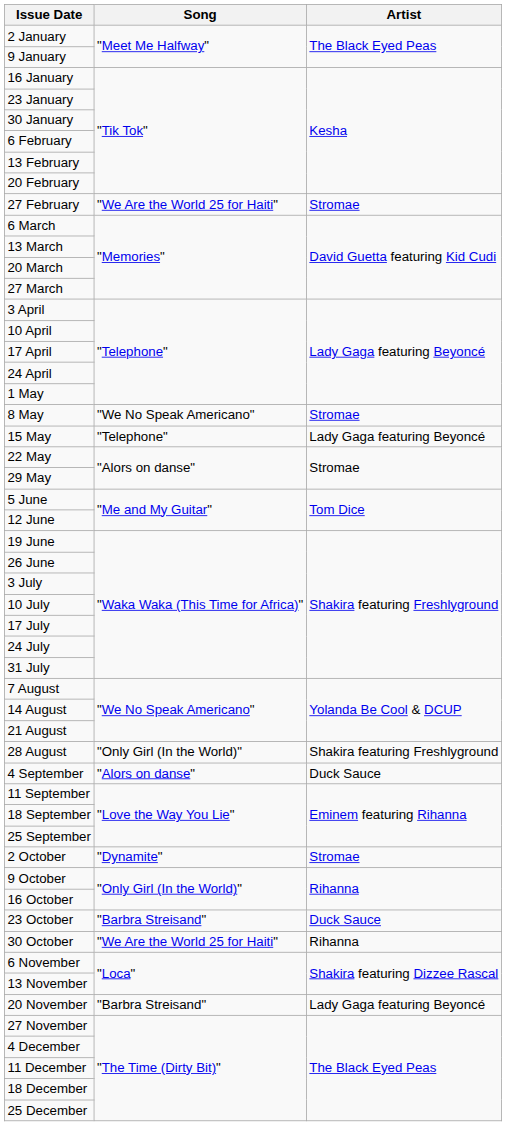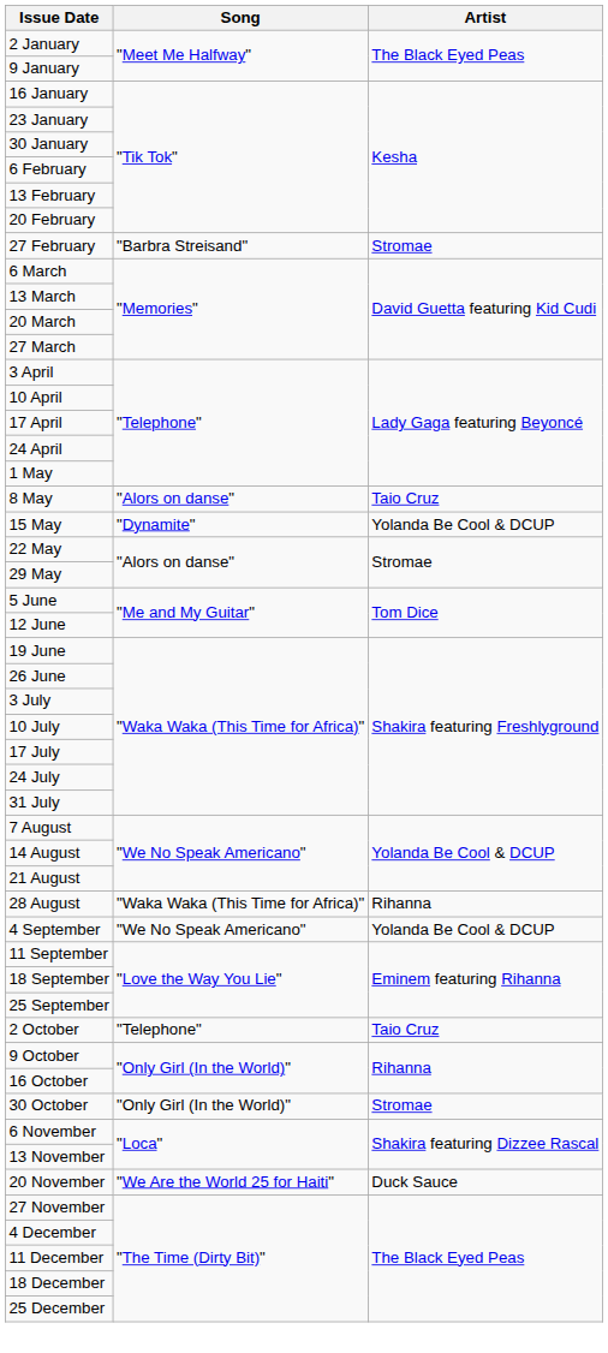 <table class="wikitable">
 <tr>
 <th>Issue Date</th>
 <th>Song</th>
 <th>Artist</th>
 </tr>
 <tr>
 <td>2 January</td>
 <td rowspan="2">"<a href='#'>Meet Me Halfway</a>"</td>
 <td rowspan="2"><a href='#'>The Black Eyed Peas</a></td>
 </tr>
 <tr>
 <td>9 January</td>
 </tr>
 <tr>
 <td>16 January</td>
 <td rowspan="6">"<a href='#'>Tik Tok</a>"</td>
 <td rowspan="6"><a href='#'>Kesha</a></td>
 </tr>
 <tr>
 <td>23 January</td>
 </tr>
 <tr>
 <td>30 January</td>
 </tr>
 <tr>
 <td>6 February</td>
 </tr>
 <tr>
 <td>13 February</td>
 </tr>
 <tr>
 <td>20 February</td>
 </tr>
 <tr>
 <td>27 February</td>
-<td>"<a href='#'>We Are the World 25 for Haiti</a>"</td>
+<td>"Barbra Streisand"</td>
 <td><a href='#'>Stromae</a></td>
 </tr>
 <tr>
 <td>6 March</td>
 <td rowspan="4">"<a href='#'>Memories</a>"</td>
 <td rowspan="4"><a href='#'>David Guetta</a> featuring <a href='#'>Kid Cudi</a></td>
 </tr>
 <tr>
 <td>13 March</td>
 </tr>
 <tr>
 <td>20 March</td>
 </tr>
 <tr>
 <td>27 March</td>
 </tr>
 <tr>
 <td>3 April</td>
 <td rowspan="5">"<a href='#'>Telephone</a>"</td>
 <td rowspan="5"><a href='#'>Lady Gaga</a> featuring <a href='#'>Beyoncé</a></td>
 </tr>
 <tr>
 <td>10 April</td>
 </tr>
 <tr>
 <td>17 April</td>
 </tr>
 <tr>
 <td>24 April</td>
 </tr>
 <tr>
 <td>1 May</td>
 </tr>
 <tr>
 <td>8 May</td>
-<td>"We No Speak Americano"</td>
-<td><a href='#'>Stromae</a></td>
+<td>"<a href='#'>Alors on danse</a>"</td>
+<td><a href='#'>Taio Cruz</a></td>
 </tr>
 <tr>
 <td>15 May</td>
-<td>"Telephone"</td>
-<td>Lady Gaga featuring Beyoncé</td>
+<td>"<a href='#'>Dynamite</a>"</td>
+<td>Yolanda Be Cool & DCUP</td>
 </tr>
 <tr>
 <td>22 May</td>
 <td rowspan="2">"Alors on danse"</td>
 <td rowspan="2">Stromae</td>
 </tr>
 <tr>
 <td>29 May</td>
 </tr>
 <tr>
 <td>5 June</td>
 <td rowspan="2">"<a href='#'>Me and My Guitar</a>"</td>
 <td rowspan="2"><a href='#'>Tom Dice</a></td>
 </tr>
 <tr>
 <td>12 June</td>
 </tr>
 <tr>
 <td>19 June</td>
 <td rowspan="7">"<a href='#'>Waka Waka (This Time for Africa)</a>"</td>
 <td rowspan="7"><a href='#'>Shakira</a> featuring <a href='#'>Freshlyground</a></td>
 </tr>
 <tr>
 <td>26 June</td>
 </tr>
 <tr>
 <td>3 July</td>
 </tr>
 <tr>
 <td>10 July</td>
 </tr>
 <tr>
 <td>17 July</td>
 </tr>
 <tr>
 <td>24 July</td>
 </tr>
 <tr>
 <td>31 July</td>
 </tr>
 <tr>
 <td>7 August</td>
 <td rowspan="3">"<a href='#'>We No Speak Americano</a>"</td>
 <td rowspan="3"><a href='#'>Yolanda Be Cool</a> & <a href='#'>DCUP</a></td>
 </tr>
 <tr>
 <td>14 August</td>
 </tr>
 <tr>
 <td>21 August</td>
 </tr>
 <tr>
 <td>28 August</td>
-<td>"Only Girl (In the World)"</td>
-<td>Shakira featuring Freshlyground</td>
+<td>"Waka Waka (This Time for Africa)"</td>
+<td>Rihanna</td>
 </tr>
 <tr>
 <td>4 September</td>
-<td>"<a href='#'>Alors on danse</a>"</td>
-<td>Duck Sauce</td>
+<td>"We No Speak Americano"</td>
+<td>Yolanda Be Cool & DCUP</td>
 </tr>
 <tr>
 <td>11 September</td>
 <td rowspan="3">"<a href='#'>Love the Way You Lie</a>"</td>
 <td rowspan="3"><a href='#'>Eminem</a> featuring <a href='#'>Rihanna</a></td>
 </tr>
 <tr>
 <td>18 September</td>
 </tr>
 <tr>
 <td>25 September</td>
 </tr>
 <tr>
 <td>2 October</td>
-<td>"<a href='#'>Dynamite</a>"</td>
-<td><a href='#'>Stromae</a></td>
+<td>"Telephone"</td>
+<td><a href='#'>Taio Cruz</a></td>
 </tr>
 <tr>
 <td>9 October</td>
 <td rowspan="2">"<a href='#'>Only Girl (In the World)</a>"</td>
 <td rowspan="2"><a href='#'>Rihanna</a></td>
 </tr>
 <tr>
 <td>16 October</td>
 </tr>
 <tr>
-<td>23 October</td>
-<td>"<a href='#'>Barbra Streisand</a>"</td>
-<td><a href='#'>Duck Sauce</a></td>
-</tr>
-<tr>
 <td>30 October</td>
-<td>"<a href='#'>We Are the World 25 for Haiti</a>"</td>
-<td>Rihanna</td>
+<td>"Only Girl (In the World)"</td>
+<td><a href='#'>Stromae</a></td>
 </tr>
 <tr>
 <td>6 November</td>
 <td rowspan="2">"<a href='#'>Loca</a>"</td>
 <td rowspan="2"><a href='#'>Shakira</a> featuring <a href='#'>Dizzee Rascal</a></td>
 </tr>
 <tr>
 <td>13 November</td>
 </tr>
 <tr>
 <td>20 November</td>
-<td>"Barbra Streisand"</td>
-<td>Lady Gaga featuring Beyoncé</td>
+<td>"<a href='#'>We Are the World 25 for Haiti</a>"</td>
+<td>Duck Sauce</td>
 </tr>
 <tr>
 <td>27 November</td>
 <td rowspan="5">"<a href='#'>The Time (Dirty Bit)</a>"</td>
 <td rowspan="5"><a href='#'>The Black Eyed Peas</a></td>
 </tr>
 <tr>
 <td>4 December</td>
 </tr>
 <tr>
 <td>11 December</td>
 </tr>
 <tr>
 <td>18 December</td>
 </tr>
 <tr>
 <td>25 December</td>
 </tr>
 </table>
